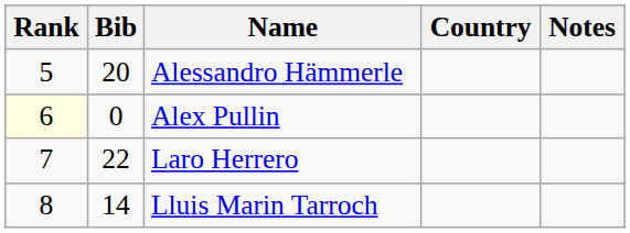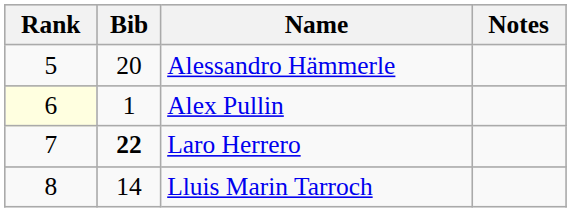 <table class="wikitable" style="text-align:center;" width=40%>
 <tr>
 <th>Rank</th>
 <th>Bib</th>
 <th>Name</th>
-<th>Country</th>
 <th>Notes</th>
 </tr>
 <tr>
 <td>5</td>
 <td>20</td>
 <td align=left><a href='#'>Alessandro Hämmerle</a></td>
-<td align=left></td>
 <td></td>
 </tr>
 <tr>
 <td style="background: lightyellow;">6</td>
-<td>0</td>
+<td>1</td>
 <td align=left><a href='#'>Alex Pullin</a></td>
-<td align=left></td>
 <td></td>
 </tr>
 <tr>
 <td>7</td>
-<td>22</td>
+<td><strong>22</strong></td>
 <td align=left><a href='#'>Laro Herrero</a></td>
-<td align=left></td>
 <td></td>
 </tr>
 <tr>
 <td>8</td>
 <td>14</td>
 <td align=left><a href='#'>Lluis Marin Tarroch</a></td>
-<td align=left></td>
 <td></td>
 </tr>
 </table>
